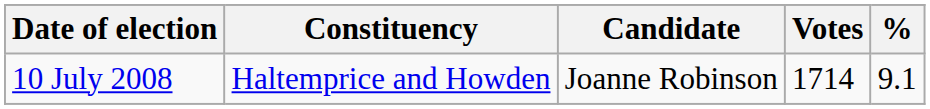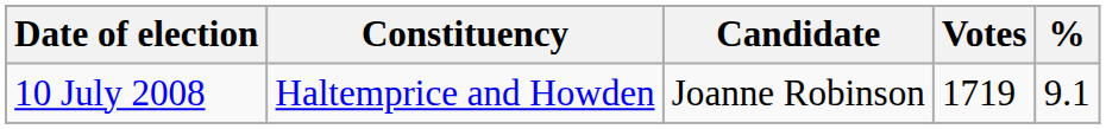 <table class="wikitable">
 <tr>
 <th>Date of election</th>
 <th>Constituency</th>
 <th>Candidate</th>
 <th>Votes</th>
 <th>%</th>
 </tr>
 <tr>
 <td><a href='#'>10 July 2008</a></td>
 <td><a href='#'>Haltemprice and Howden</a></td>
 <td>Joanne Robinson</td>
-<td>1714</td>
+<td>1719</td>
 <td>9.1</td>
 </tr>
 </table>
